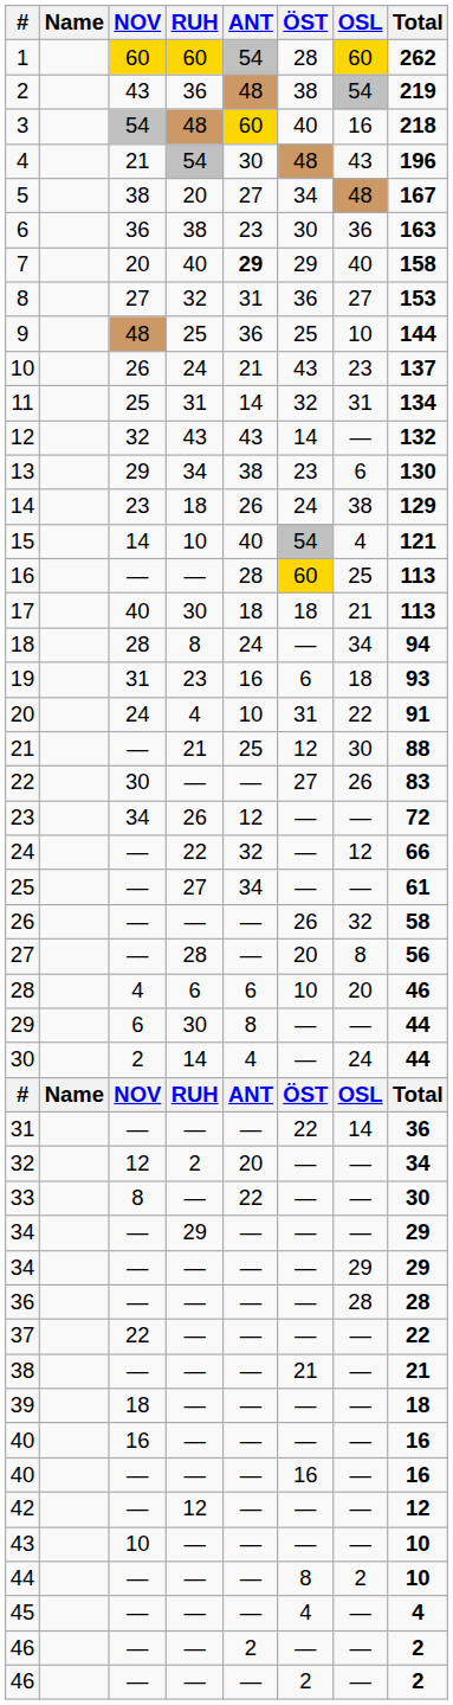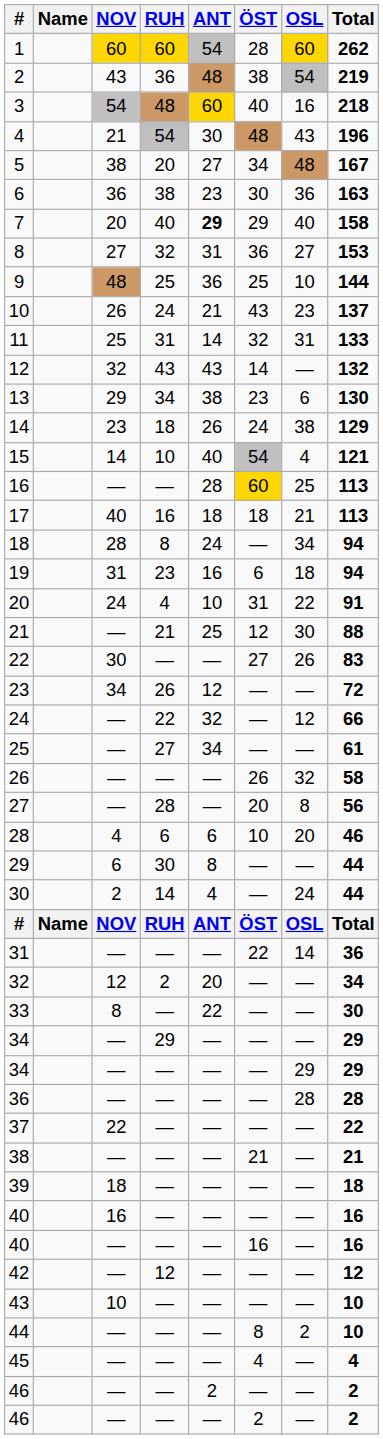 <table class="wikitable sortable" style="text-align:center;">
 <tr>
 <th>#</th>
 <th>Name</th>
 <th><a href='#'>NOV</a></th>
 <th><a href='#'>RUH</a></th>
 <th><a href='#'>ANT</a></th>
 <th><a href='#'>ÖST</a></th>
 <th><a href='#'>OSL</a></th>
 <th><strong>Total</strong> </th>
 </tr>
 <tr>
 <td>1</td>
 <td align="left"></td>
 <td bgcolor="gold">60</td>
 <td bgcolor="gold">60</td>
 <td bgcolor="silver">54</td>
 <td>28</td>
 <td bgcolor="gold">60</td>
 <td><strong>262</strong></td>
 </tr>
 <tr>
 <td>2</td>
 <td align="left"></td>
 <td>43</td>
 <td>36</td>
 <td bgcolor="CC9966">48</td>
 <td>38</td>
 <td bgcolor="silver">54</td>
 <td><strong>219</strong></td>
 </tr>
 <tr>
 <td>3</td>
 <td align="left"></td>
 <td bgcolor="silver">54</td>
 <td bgcolor="CC9966">48</td>
 <td bgcolor="gold">60</td>
 <td>40</td>
 <td>16</td>
 <td><strong>218</strong></td>
 </tr>
 <tr>
 <td>4</td>
 <td align="left"></td>
 <td>21</td>
 <td bgcolor="silver">54</td>
 <td>30</td>
 <td bgcolor="CC9966">48</td>
 <td>43</td>
 <td><strong>196</strong></td>
 </tr>
 <tr>
 <td>5</td>
 <td align="left"></td>
 <td>38</td>
 <td>20</td>
 <td>27</td>
 <td>34</td>
 <td bgcolor="CC9966">48</td>
 <td><strong>167</strong></td>
 </tr>
 <tr>
 <td>6</td>
 <td align="left"></td>
 <td>36</td>
 <td>38</td>
 <td>23</td>
 <td>30</td>
 <td>36</td>
 <td><strong>163</strong></td>
 </tr>
 <tr>
 <td>7</td>
 <td align="left"></td>
 <td>20</td>
 <td>40</td>
 <td><strong>29</strong></td>
 <td>29</td>
 <td>40</td>
 <td><strong>158</strong></td>
 </tr>
 <tr>
 <td>8</td>
 <td align="left"></td>
 <td>27</td>
 <td>32</td>
 <td>31</td>
 <td>36</td>
 <td>27</td>
 <td><strong>153</strong></td>
 </tr>
 <tr>
 <td>9</td>
 <td align="left"></td>
 <td bgcolor="CC9966">48</td>
 <td>25</td>
 <td>36</td>
 <td>25</td>
 <td>10</td>
 <td><strong>144</strong></td>
 </tr>
 <tr>
 <td>10</td>
 <td align="left"></td>
 <td>26</td>
 <td>24</td>
 <td>21</td>
 <td>43</td>
 <td>23</td>
 <td><strong>137</strong></td>
 </tr>
 <tr>
 <td>11</td>
 <td align="left"></td>
 <td>25</td>
 <td>31</td>
 <td>14</td>
 <td>32</td>
 <td>31</td>
-<td><strong>134</strong></td>
+<td><strong>133</strong></td>
 </tr>
 <tr>
 <td>12</td>
 <td align="left"></td>
 <td>32</td>
 <td>43</td>
 <td>43</td>
 <td>14</td>
 <td>—</td>
 <td><strong>132</strong></td>
 </tr>
 <tr>
 <td>13</td>
 <td align="left"></td>
 <td>29</td>
 <td>34</td>
 <td>38</td>
 <td>23</td>
 <td>6</td>
 <td><strong>130</strong></td>
 </tr>
 <tr>
 <td>14</td>
 <td align="left"></td>
 <td>23</td>
 <td>18</td>
 <td>26</td>
 <td>24</td>
 <td>38</td>
 <td><strong>129</strong></td>
 </tr>
 <tr>
 <td>15</td>
 <td align="left"></td>
 <td>14</td>
 <td>10</td>
 <td>40</td>
 <td bgcolor="silver">54</td>
 <td>4</td>
 <td><strong>121</strong></td>
 </tr>
 <tr>
 <td>16</td>
 <td align="left"></td>
 <td>—</td>
 <td>—</td>
 <td>28</td>
 <td bgcolor="gold">60</td>
 <td>25</td>
 <td><strong>113</strong></td>
 </tr>
 <tr>
 <td>17</td>
 <td align="left"></td>
 <td>40</td>
-<td>30</td>
+<td>16</td>
 <td>18</td>
 <td>18</td>
 <td>21</td>
 <td><strong>113</strong></td>
 </tr>
 <tr>
 <td>18</td>
 <td align="left"></td>
 <td>28</td>
 <td>8</td>
 <td>24</td>
 <td>—</td>
 <td>34</td>
 <td><strong>94</strong></td>
 </tr>
 <tr>
 <td>19</td>
 <td align="left"></td>
 <td>31</td>
 <td>23</td>
 <td>16</td>
 <td>6</td>
 <td>18</td>
-<td><strong>93</strong></td>
+<td><strong>94</strong></td>
 </tr>
 <tr>
 <td>20</td>
 <td align="left"></td>
 <td>24</td>
 <td>4</td>
 <td>10</td>
 <td>31</td>
 <td>22</td>
 <td><strong>91</strong></td>
 </tr>
 <tr>
 <td>21</td>
 <td align="left"></td>
 <td>—</td>
 <td>21</td>
 <td>25</td>
 <td>12</td>
 <td>30</td>
 <td><strong>88</strong></td>
 </tr>
 <tr>
 <td>22</td>
 <td align="left"></td>
 <td>30</td>
 <td>—</td>
 <td>—</td>
 <td>27</td>
 <td>26</td>
 <td><strong>83</strong></td>
 </tr>
 <tr>
 <td>23</td>
 <td align="left"></td>
 <td>34</td>
 <td>26</td>
 <td>12</td>
 <td>—</td>
 <td>—</td>
 <td><strong>72</strong></td>
 </tr>
 <tr>
 <td>24</td>
 <td align="left"></td>
 <td>—</td>
 <td>22</td>
 <td>32</td>
 <td>—</td>
 <td>12</td>
 <td><strong>66</strong></td>
 </tr>
 <tr>
 <td>25</td>
 <td align="left"></td>
 <td>—</td>
 <td>27</td>
 <td>34</td>
 <td>—</td>
 <td>—</td>
 <td><strong>61</strong></td>
 </tr>
 <tr>
 <td>26</td>
 <td align="left"></td>
 <td>—</td>
 <td>—</td>
 <td>—</td>
 <td>26</td>
 <td>32</td>
 <td><strong>58</strong></td>
 </tr>
 <tr>
 <td>27</td>
 <td align="left"></td>
 <td>—</td>
 <td>28</td>
 <td>—</td>
 <td>20</td>
 <td>8</td>
 <td><strong>56</strong></td>
 </tr>
 <tr>
 <td>28</td>
 <td align="left"></td>
 <td>4</td>
 <td>6</td>
 <td>6</td>
 <td>10</td>
 <td>20</td>
 <td><strong>46</strong></td>
 </tr>
 <tr>
 <td>29</td>
 <td align="left"></td>
 <td>6</td>
 <td>30</td>
 <td>8</td>
 <td>—</td>
 <td>—</td>
 <td><strong>44</strong></td>
 </tr>
 <tr>
 <td>30</td>
 <td align="left"></td>
 <td>2</td>
 <td>14</td>
 <td>4</td>
 <td>—</td>
 <td>24</td>
 <td><strong>44</strong></td>
 </tr>
 <tr>
 <th>#</th>
 <th>Name</th>
 <th><a href='#'>NOV</a></th>
 <th><a href='#'>RUH</a></th>
 <th><a href='#'>ANT</a></th>
 <th><a href='#'>ÖST</a></th>
 <th><a href='#'>OSL</a></th>
 <th><strong>Total</strong></th>
 </tr>
 <tr>
 <td>31</td>
 <td align="left"></td>
 <td>—</td>
 <td>—</td>
 <td>—</td>
 <td>22</td>
 <td>14</td>
 <td><strong>36</strong></td>
 </tr>
 <tr>
 <td>32</td>
 <td align="left"></td>
 <td>12</td>
 <td>2</td>
 <td>20</td>
 <td>—</td>
 <td>—</td>
 <td><strong>34</strong></td>
 </tr>
 <tr>
 <td>33</td>
 <td align="left"></td>
 <td>8</td>
 <td>—</td>
 <td>22</td>
 <td>—</td>
 <td>—</td>
 <td><strong>30</strong></td>
 </tr>
 <tr>
 <td>34</td>
 <td align="left"></td>
 <td>—</td>
 <td>29</td>
 <td>—</td>
 <td>—</td>
 <td>—</td>
 <td><strong>29</strong></td>
 </tr>
 <tr>
 <td>34</td>
 <td align="left"></td>
 <td>—</td>
 <td>—</td>
 <td>—</td>
 <td>—</td>
 <td>29</td>
 <td><strong>29</strong></td>
 </tr>
 <tr>
 <td>36</td>
 <td align="left"></td>
 <td>—</td>
 <td>—</td>
 <td>—</td>
 <td>—</td>
 <td>28</td>
 <td><strong>28</strong></td>
 </tr>
 <tr>
 <td>37</td>
 <td align="left"></td>
 <td>22</td>
 <td>—</td>
 <td>—</td>
 <td>—</td>
 <td>—</td>
 <td><strong>22</strong></td>
 </tr>
 <tr>
 <td>38</td>
 <td align="left"></td>
 <td>—</td>
 <td>—</td>
 <td>—</td>
 <td>21</td>
 <td>—</td>
 <td><strong>21</strong></td>
 </tr>
 <tr>
 <td>39</td>
 <td align="left"></td>
 <td>18</td>
 <td>—</td>
 <td>—</td>
 <td>—</td>
 <td>—</td>
 <td><strong>18</strong></td>
 </tr>
 <tr>
 <td>40</td>
 <td align="left"></td>
 <td>16</td>
 <td>—</td>
 <td>—</td>
 <td>—</td>
 <td>—</td>
 <td><strong>16</strong></td>
 </tr>
 <tr>
 <td>40</td>
 <td align="left"></td>
 <td>—</td>
 <td>—</td>
 <td>—</td>
 <td>16</td>
 <td>—</td>
 <td><strong>16</strong></td>
 </tr>
 <tr>
 <td>42</td>
 <td align="left"></td>
 <td>—</td>
 <td>12</td>
 <td>—</td>
 <td>—</td>
 <td>—</td>
 <td><strong>12</strong></td>
 </tr>
 <tr>
 <td>43</td>
 <td align="left"></td>
 <td>10</td>
 <td>—</td>
 <td>—</td>
 <td>—</td>
 <td>—</td>
 <td><strong>10</strong></td>
 </tr>
 <tr>
 <td>44</td>
 <td align="left"></td>
 <td>—</td>
 <td>—</td>
 <td>—</td>
 <td>8</td>
 <td>2</td>
 <td><strong>10</strong></td>
 </tr>
 <tr>
 <td>45</td>
 <td align="left"></td>
 <td>—</td>
 <td>—</td>
 <td>—</td>
 <td>4</td>
 <td>—</td>
 <td><strong>4</strong></td>
 </tr>
 <tr>
 <td>46</td>
 <td align="left"></td>
 <td>—</td>
 <td>—</td>
 <td>2</td>
 <td>—</td>
 <td>—</td>
 <td><strong>2</strong></td>
 </tr>
 <tr>
 <td>46</td>
 <td align="left"></td>
 <td>—</td>
 <td>—</td>
 <td>—</td>
 <td>2</td>
 <td>—</td>
 <td><strong>2</strong></td>
 </tr>
 </table>
